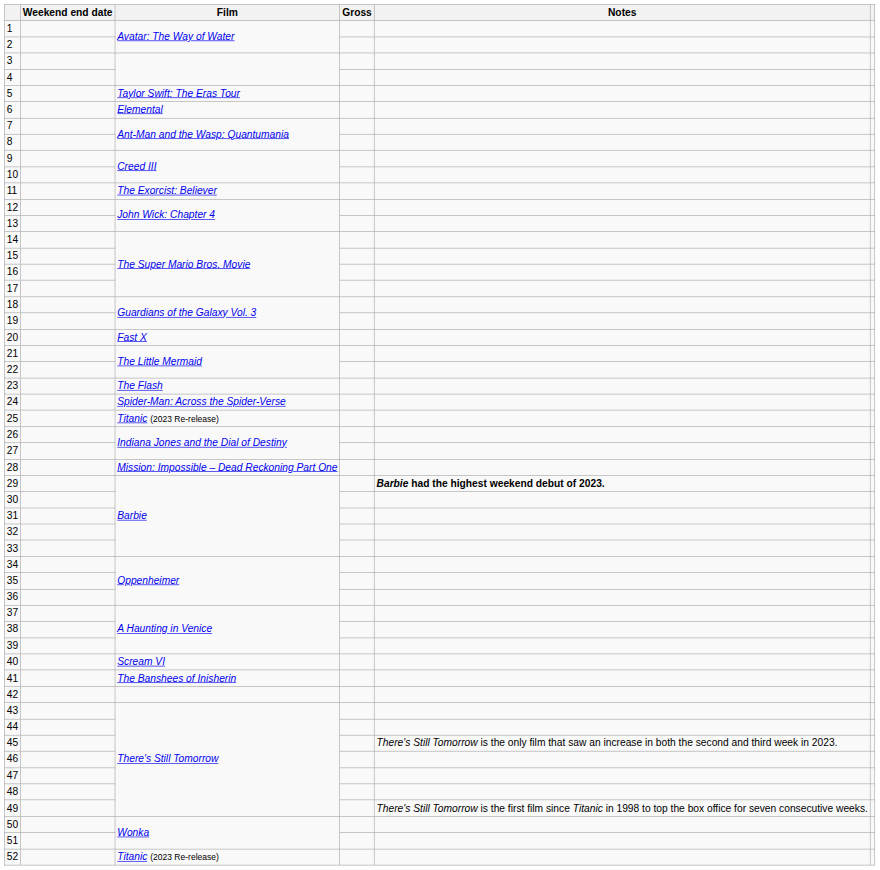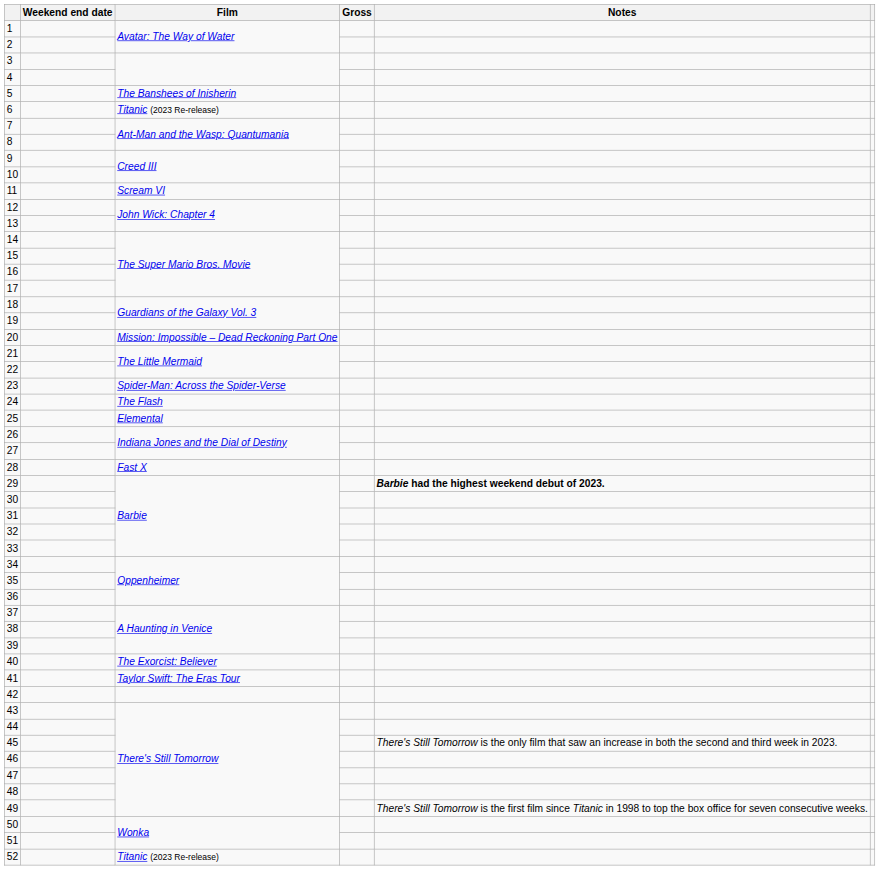 <table class="wikitable sortable">
 <tr>
 <th></th>
 <th>Weekend end date</th>
 <th>Film</th>
 <th>Gross</th>
 <th class="unsortable">Notes</th>
 <th class="unsortable"></th>
 </tr>
 <tr>
 <td>1</td>
 <td></td>
 <td rowspan="2"><em><a href='#'>Avatar: The Way of Water</a></em></td>
 <td></td>
 <td></td>
 <td></td>
 </tr>
 <tr>
 <td>2</td>
 <td></td>
 <td></td>
 <td></td>
 <td></td>
 </tr>
 <tr>
 <td>3</td>
 <td></td>
 <td rowspan="2"></td>
 <td></td>
 <td></td>
 <td></td>
 </tr>
 <tr>
 <td>4</td>
 <td></td>
 <td></td>
 <td></td>
 <td></td>
 </tr>
 <tr>
 <td>5</td>
 <td></td>
-<td><em><a href='#'>Taylor Swift: The Eras Tour</a></em></td>
+<td><em><a href='#'>The Banshees of Inisherin</a></em></td>
 <td></td>
 <td></td>
 <td></td>
 </tr>
 <tr>
 <td>6</td>
 <td></td>
-<td><em><a href='#'>Elemental</a></em></td>
+<td><em><a href='#'>Titanic</a></em> <small>(2023 Re-release)</small></td>
 <td></td>
 <td></td>
 <td></td>
 </tr>
 <tr>
 <td>7</td>
 <td></td>
 <td rowspan="2"><em><a href='#'>Ant-Man and the Wasp: Quantumania</a></em></td>
 <td></td>
 <td></td>
 <td></td>
 </tr>
 <tr>
 <td>8</td>
 <td></td>
 <td></td>
 <td></td>
 <td></td>
 </tr>
 <tr>
 <td>9</td>
 <td></td>
 <td rowspan="2"><em><a href='#'>Creed III</a></em></td>
 <td></td>
 <td></td>
 <td></td>
 </tr>
 <tr>
 <td>10</td>
 <td></td>
 <td></td>
 <td></td>
 <td></td>
 </tr>
 <tr>
 <td>11</td>
 <td></td>
-<td><em><a href='#'>The Exorcist: Believer</a></em></td>
+<td><em><a href='#'>Scream VI</a></em></td>
 <td></td>
 <td></td>
 <td></td>
 </tr>
 <tr>
 <td>12</td>
 <td></td>
 <td rowspan="2"><em><a href='#'>John Wick: Chapter 4</a></em></td>
 <td></td>
 <td></td>
 <td></td>
 </tr>
 <tr>
 <td>13</td>
 <td></td>
 <td></td>
 <td></td>
 <td></td>
 </tr>
 <tr>
 <td>14</td>
 <td></td>
 <td rowspan="4"><em><a href='#'>The Super Mario Bros. Movie</a></em></td>
 <td></td>
 <td></td>
 <td></td>
 </tr>
 <tr>
 <td>15</td>
 <td></td>
 <td></td>
 <td></td>
 <td></td>
 </tr>
 <tr>
 <td>16</td>
 <td></td>
 <td></td>
 <td></td>
 <td></td>
 </tr>
 <tr>
 <td>17</td>
 <td></td>
 <td></td>
 <td></td>
 <td></td>
 </tr>
 <tr>
 <td>18</td>
 <td></td>
 <td rowspan="2"><em><a href='#'>Guardians of the Galaxy Vol. 3</a></em></td>
 <td></td>
 <td></td>
 <td></td>
 </tr>
 <tr>
 <td>19</td>
 <td></td>
 <td></td>
 <td></td>
 <td></td>
 </tr>
 <tr>
 <td>20</td>
 <td></td>
-<td><em><a href='#'>Fast X</a></em></td>
+<td><em><a href='#'>Mission: Impossible – Dead Reckoning Part One</a></em></td>
 <td></td>
 <td></td>
 <td></td>
 </tr>
 <tr>
 <td>21</td>
 <td></td>
 <td rowspan="2"><em><a href='#'>The Little Mermaid</a></em></td>
 <td></td>
 <td></td>
 <td></td>
 </tr>
 <tr>
 <td>22</td>
 <td></td>
 <td></td>
 <td></td>
 <td></td>
 </tr>
 <tr>
 <td>23</td>
 <td></td>
-<td><em><a href='#'>The Flash</a></em></td>
+<td><em><a href='#'>Spider-Man: Across the Spider-Verse</a></em></td>
 <td></td>
 <td></td>
 <td></td>
 </tr>
 <tr>
 <td>24</td>
 <td></td>
-<td><em><a href='#'>Spider-Man: Across the Spider-Verse</a></em></td>
+<td><em><a href='#'>The Flash</a></em></td>
 <td></td>
 <td></td>
 <td></td>
 </tr>
 <tr>
 <td>25</td>
 <td></td>
-<td><em><a href='#'>Titanic</a></em> <small>(2023 Re-release)</small></td>
+<td><em><a href='#'>Elemental</a></em></td>
 <td></td>
 <td></td>
 <td></td>
 </tr>
 <tr>
 <td>26</td>
 <td></td>
 <td rowspan="2"><em><a href='#'>Indiana Jones and the Dial of Destiny</a></em></td>
 <td></td>
 <td></td>
 <td></td>
 </tr>
 <tr>
 <td>27</td>
 <td></td>
 <td></td>
 <td></td>
 <td></td>
 </tr>
 <tr>
 <td>28</td>
 <td></td>
-<td><em><a href='#'>Mission: Impossible – Dead Reckoning Part One</a></em></td>
+<td><em><a href='#'>Fast X</a></em></td>
 <td></td>
 <td></td>
 <td></td>
 </tr>
 <tr>
 <td>29</td>
 <td></td>
 <td rowspan="5"><em><a href='#'>Barbie</a></em></td>
 <td></td>
 <td><strong><em>Barbie</em> had the highest weekend debut of 2023.</strong></td>
 <td></td>
 </tr>
 <tr>
 <td>30</td>
 <td></td>
 <td></td>
 <td></td>
 <td></td>
 </tr>
 <tr>
 <td>31</td>
 <td></td>
 <td></td>
 <td></td>
 <td></td>
 </tr>
 <tr>
 <td>32</td>
 <td></td>
 <td></td>
 <td></td>
 <td></td>
 </tr>
 <tr>
 <td>33</td>
 <td></td>
 <td></td>
 <td></td>
 <td></td>
 </tr>
 <tr>
 <td>34</td>
 <td></td>
 <td rowspan="3"><em><a href='#'>Oppenheimer</a></em></td>
 <td></td>
 <td></td>
 <td></td>
 </tr>
 <tr>
 <td>35</td>
 <td></td>
 <td></td>
 <td></td>
 <td></td>
 </tr>
 <tr>
 <td>36</td>
 <td></td>
 <td></td>
 <td></td>
 <td></td>
 </tr>
 <tr>
 <td>37</td>
 <td></td>
 <td rowspan="3"><em><a href='#'>A Haunting in Venice</a></em></td>
 <td></td>
 <td></td>
 <td></td>
 </tr>
 <tr>
 <td>38</td>
 <td></td>
 <td></td>
 <td></td>
 <td></td>
 </tr>
 <tr>
 <td>39</td>
 <td></td>
 <td></td>
 <td></td>
 <td></td>
 </tr>
 <tr>
 <td>40</td>
 <td></td>
-<td><em><a href='#'>Scream VI</a></em></td>
+<td><em><a href='#'>The Exorcist: Believer</a></em></td>
 <td></td>
 <td></td>
 <td></td>
 </tr>
 <tr>
 <td>41</td>
 <td></td>
-<td><em><a href='#'>The Banshees of Inisherin</a></em></td>
+<td><em><a href='#'>Taylor Swift: The Eras Tour</a></em></td>
 <td></td>
 <td></td>
 <td></td>
 </tr>
 <tr>
 <td>42</td>
 <td></td>
 <td></td>
 <td></td>
 <td></td>
 <td></td>
 </tr>
 <tr>
 <td>43</td>
 <td></td>
 <td rowspan="7"><em><a href='#'>There's Still Tomorrow</a></em></td>
 <td></td>
 <td></td>
 <td></td>
 </tr>
 <tr>
 <td>44</td>
 <td></td>
 <td></td>
 <td></td>
 <td></td>
 </tr>
 <tr>
 <td>45</td>
 <td></td>
 <td></td>
 <td><em>There's Still Tomorrow</em> is the only film that saw an increase in both the second and third week in 2023.</td>
 <td></td>
 </tr>
 <tr>
 <td>46</td>
 <td></td>
 <td></td>
 <td></td>
 <td></td>
 </tr>
 <tr>
 <td>47</td>
 <td></td>
 <td></td>
 <td></td>
 <td></td>
 </tr>
 <tr>
 <td>48</td>
 <td></td>
 <td></td>
 <td></td>
 <td></td>
 </tr>
 <tr>
 <td>49</td>
 <td></td>
 <td></td>
 <td><em>There's Still Tomorrow</em> is the first film since <em>Titanic</em> in 1998 to top the box office for seven consecutive weeks.</td>
 <td></td>
 </tr>
 <tr>
 <td>50</td>
 <td></td>
 <td rowspan="2"><em><a href='#'>Wonka</a></em></td>
 <td></td>
 <td></td>
 <td></td>
 </tr>
 <tr>
 <td>51</td>
 <td></td>
 <td></td>
 <td></td>
 <td></td>
 </tr>
 <tr>
 <td>52</td>
 <td></td>
 <td><em><a href='#'>Titanic</a></em> <small>(2023 Re-release)</small></td>
 <td></td>
 <td></td>
 <td></td>
 </tr>
 </table>
